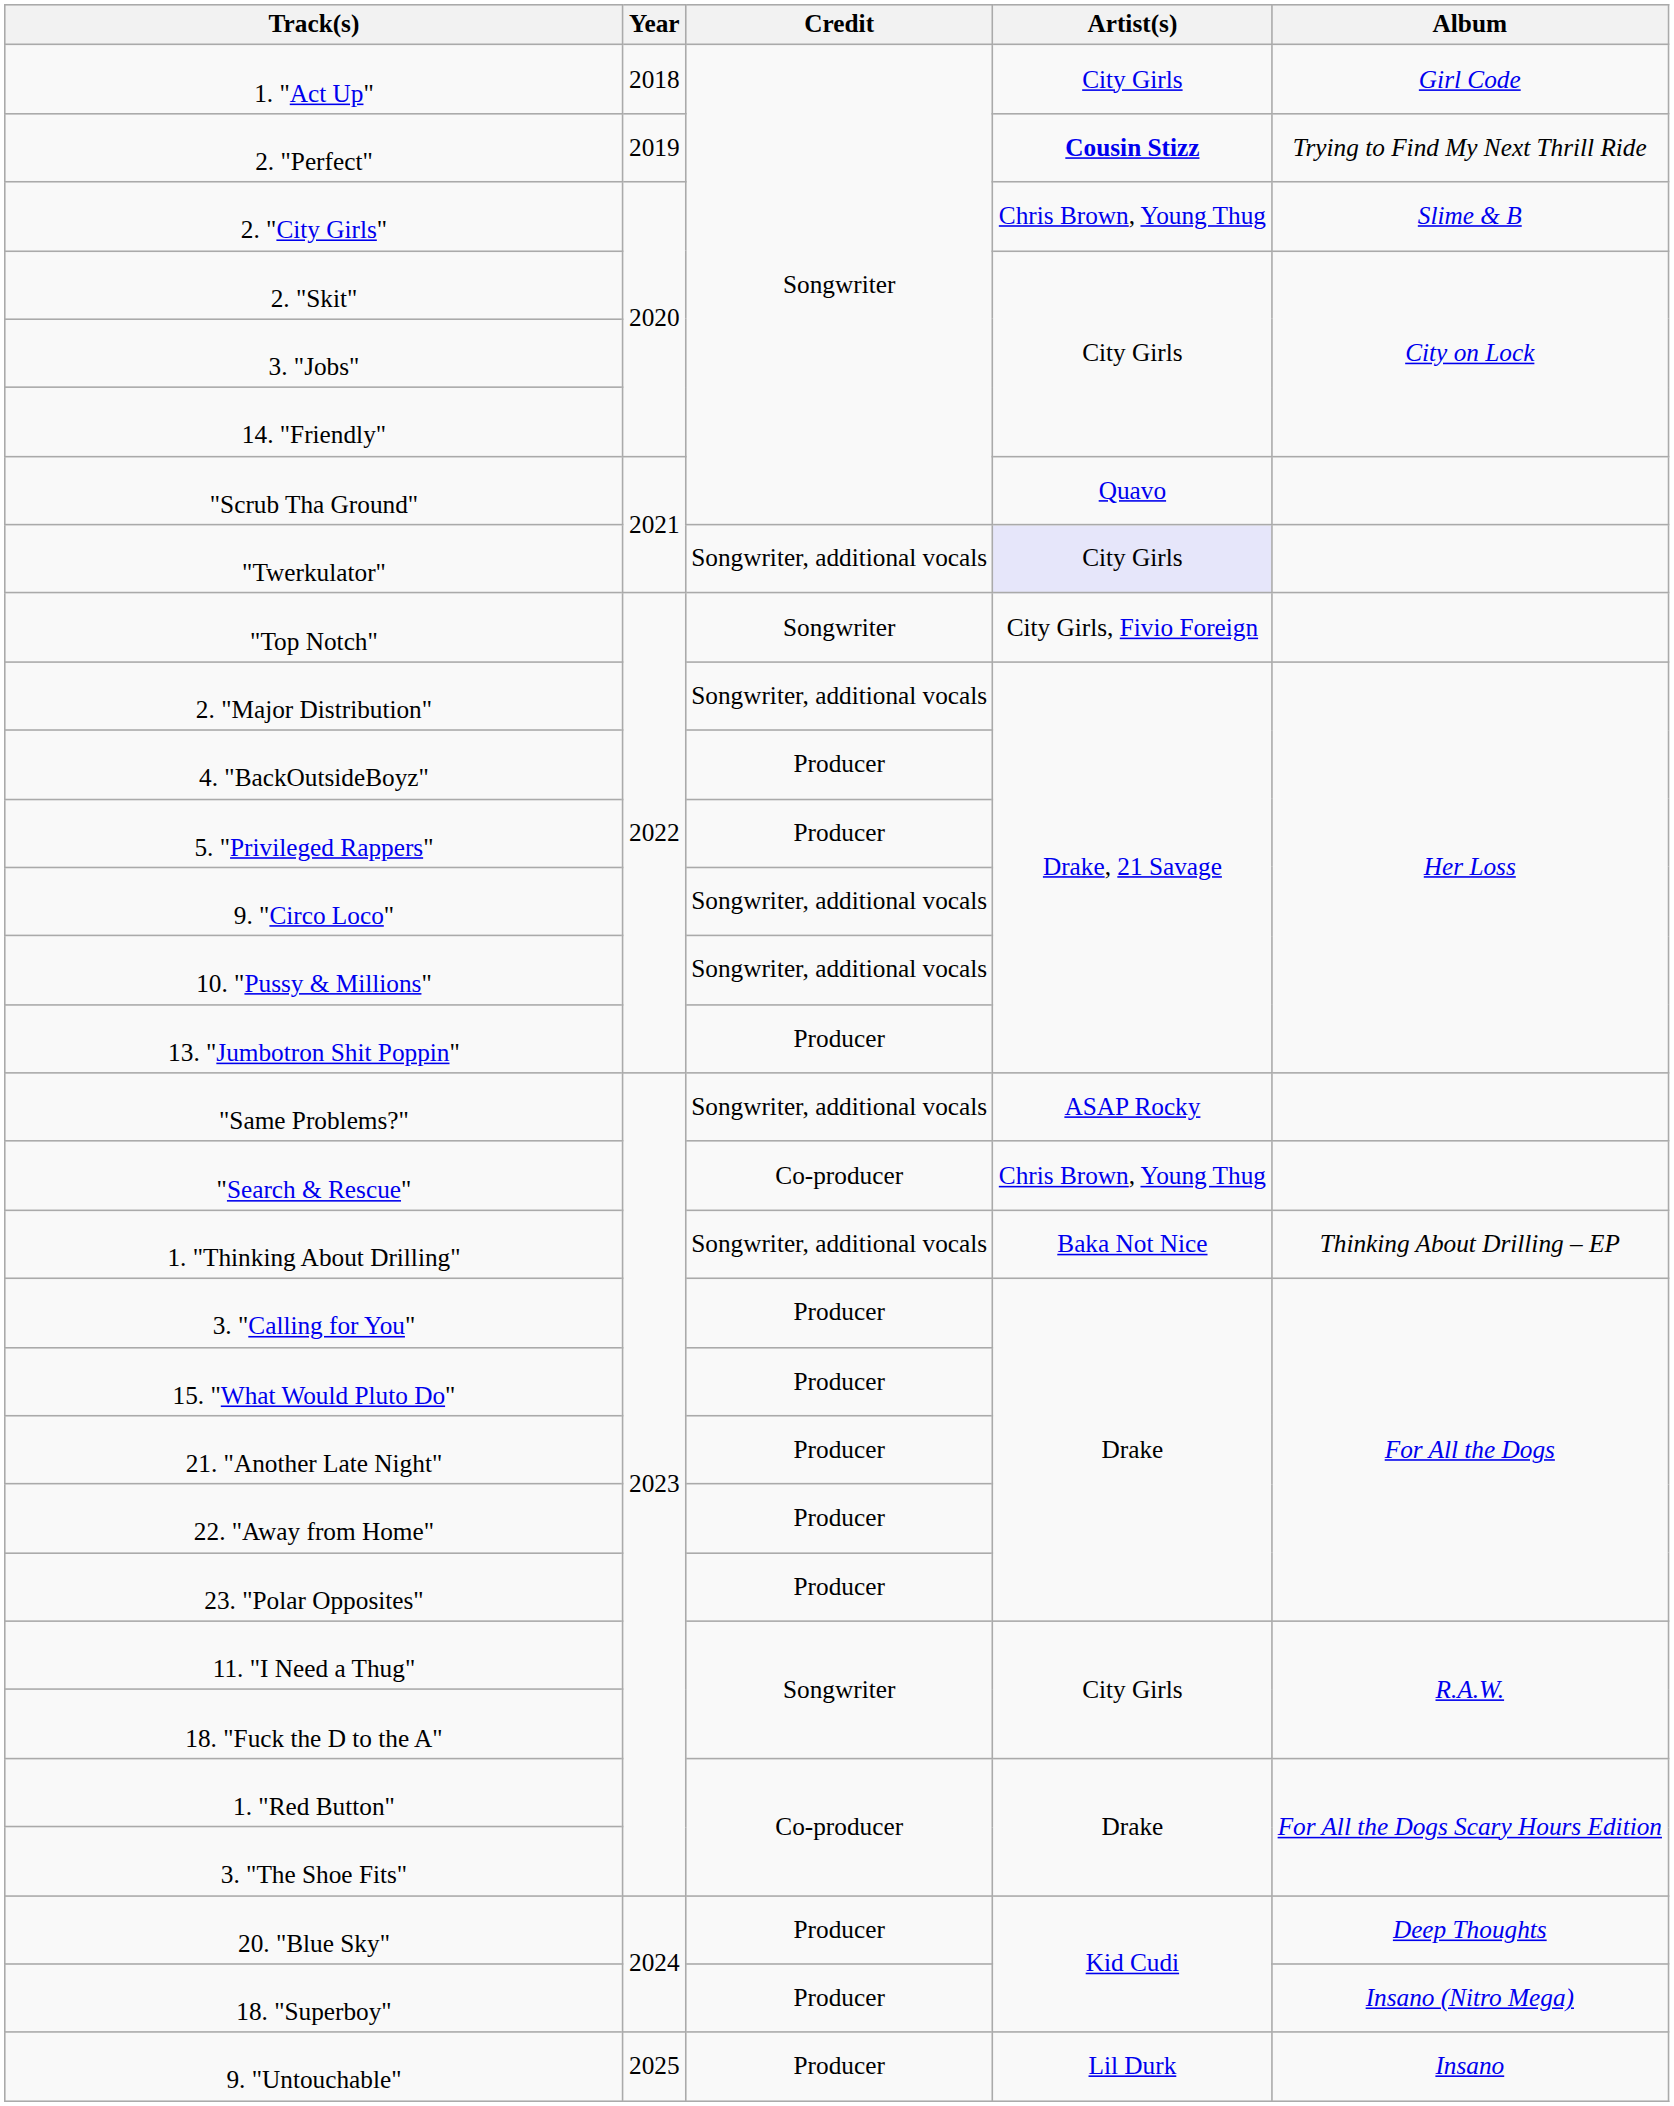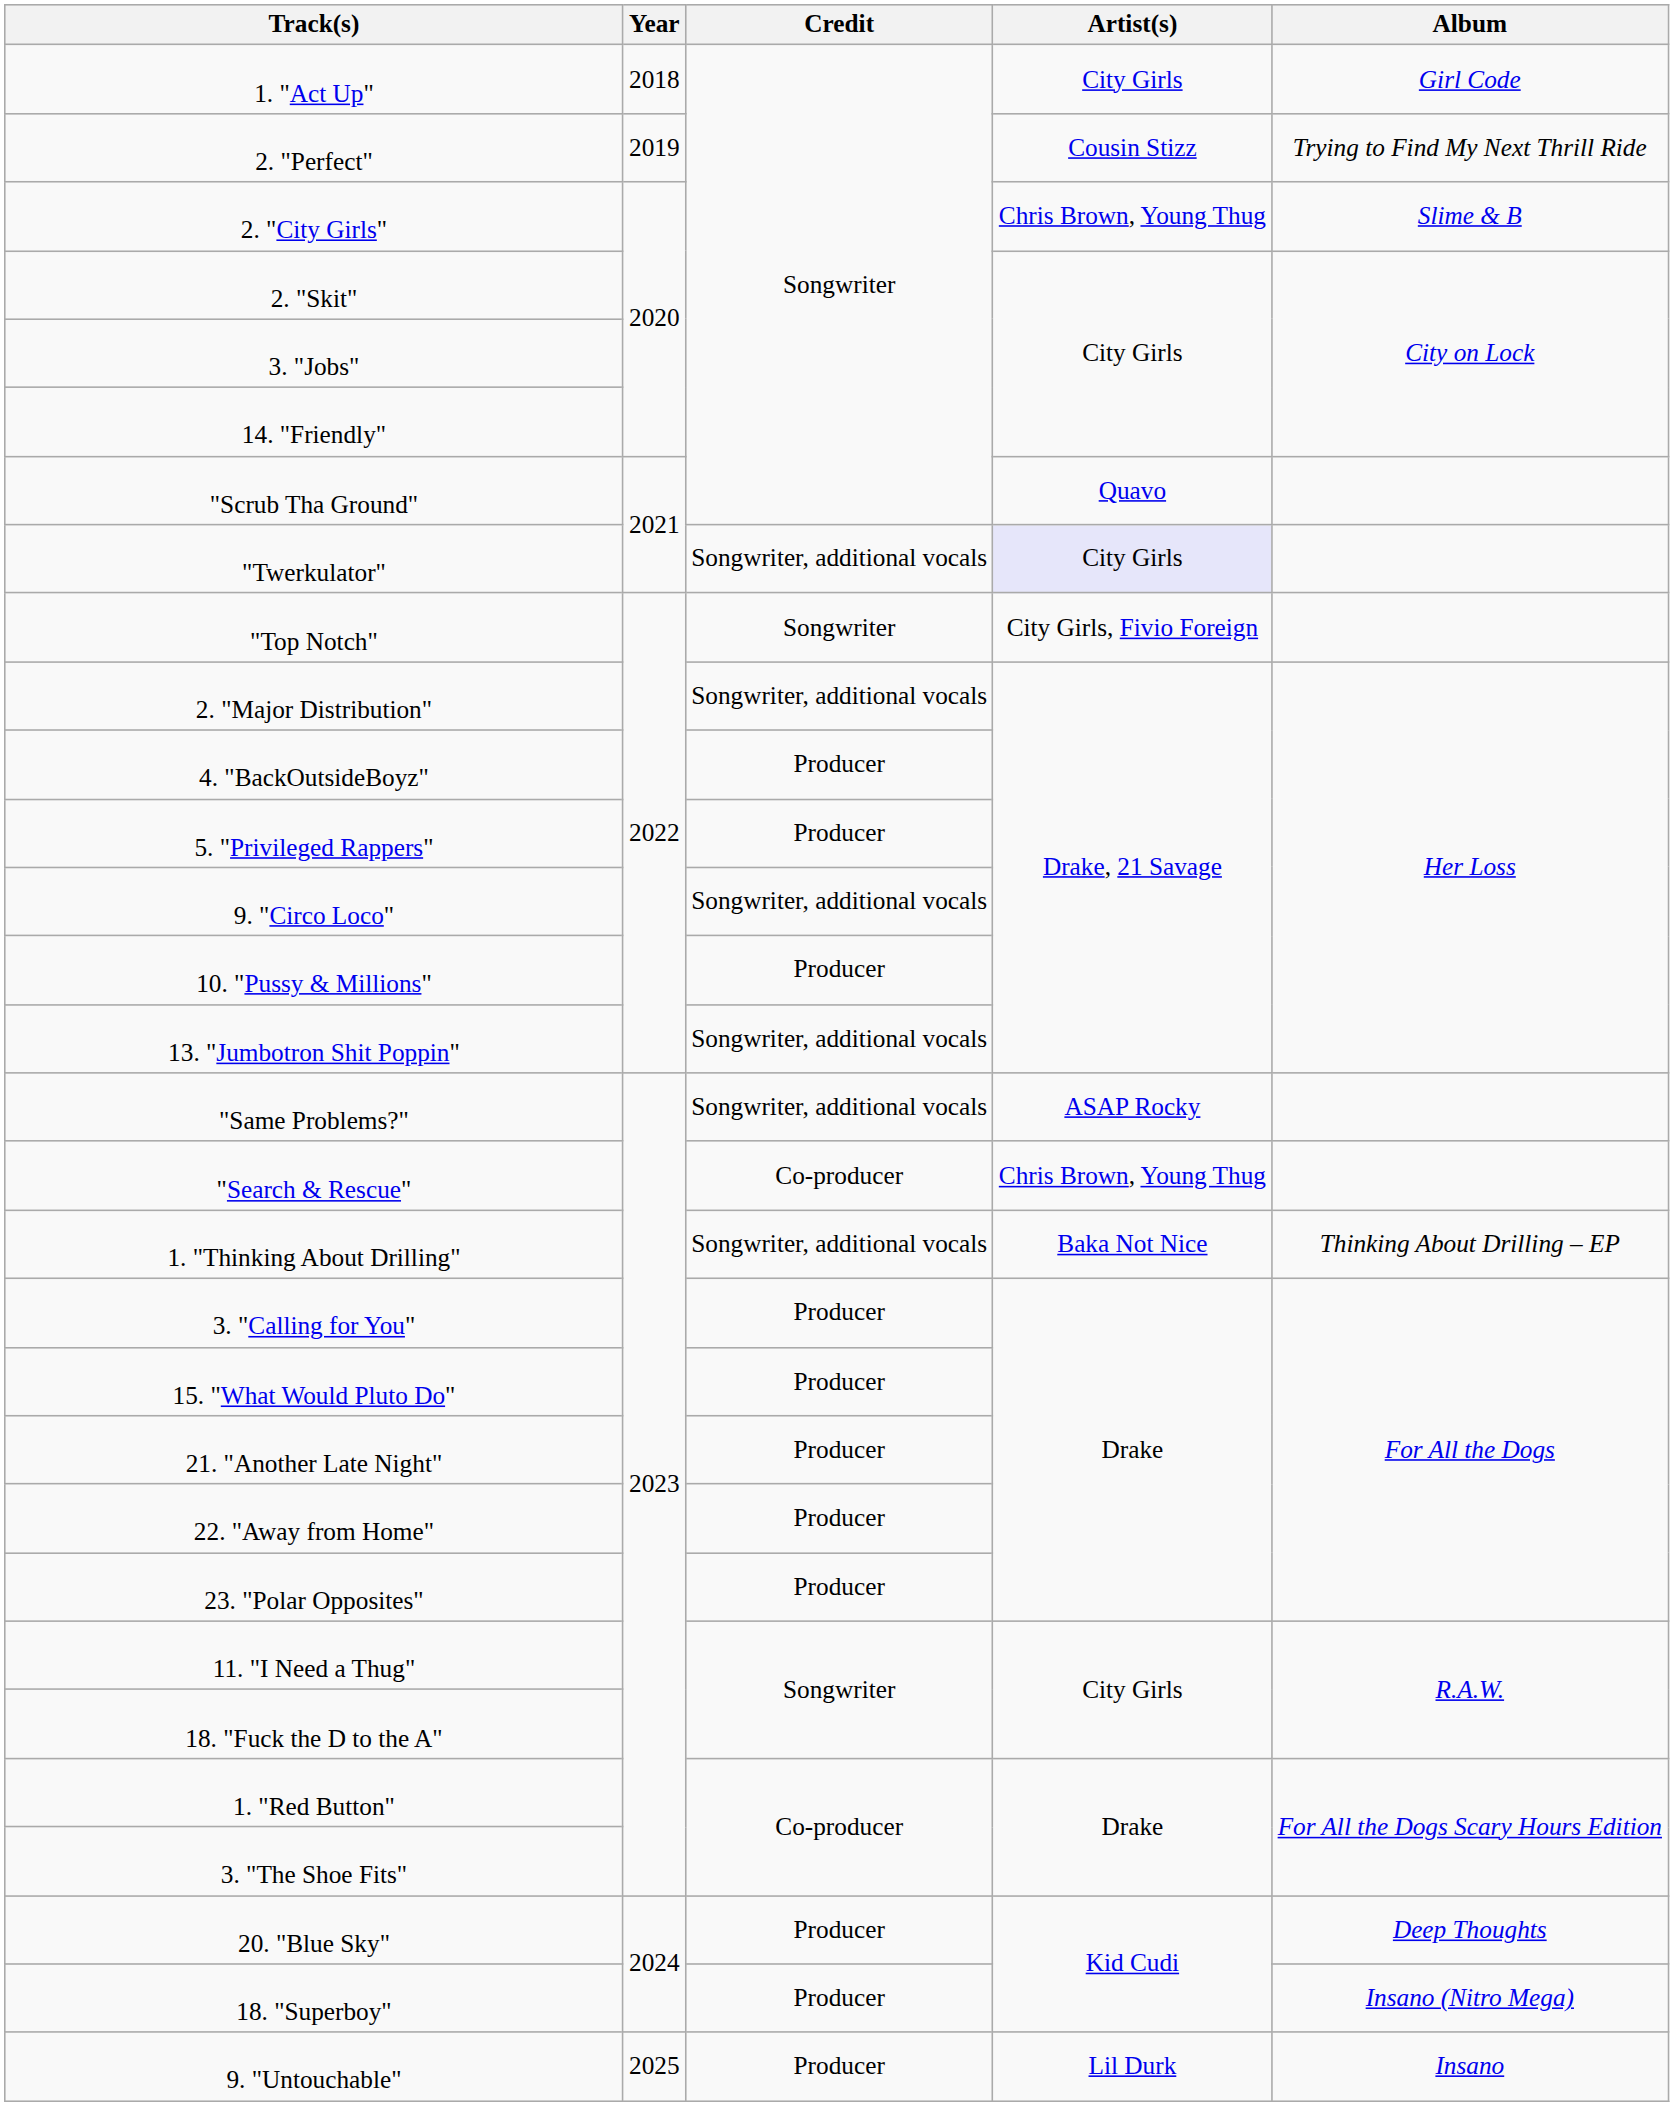 <table class="wikitable plainrowheaders" style="text-align:center;">
 <tr>
 <th scope="col" style="width:24em;">Track(s)</th>
 <th scope="col" style="width:1em;">Year</th>
 <th scope="col">Credit</th>
 <th scope="col">Artist(s)</th>
 <th scope="col">Album</th>
 </tr>
 <tr>
 <td><br>1. "<a href='#'>Act Up</a>"</td>
 <td>2018</td>
 <td rowspan="7">Songwriter</td>
 <td><a href='#'>City Girls</a></td>
 <td><em><a href='#'>Girl Code</a></em></td>
 </tr>
 <tr>
 <td><br>2. "Perfect"<br></td>
 <td>2019</td>
-<td><strong><a href='#'>Cousin Stizz</a></strong></td>
+<td><a href='#'>Cousin Stizz</a></td>
 <td><em>Trying to Find My Next Thrill Ride</em></td>
 </tr>
 <tr>
 <td><br>2. "<a href='#'>City Girls</a>"</td>
 <td rowspan="4">2020</td>
 <td><a href='#'>Chris Brown</a>, <a href='#'>Young Thug</a></td>
 <td><em><a href='#'>Slime & B</a></em></td>
 </tr>
 <tr>
 <td><br>2. "Skit"</td>
 <td rowspan="3">City Girls</td>
 <td rowspan="3"><em><a href='#'>City on Lock</a></em></td>
 </tr>
 <tr>
 <td><br>3. "Jobs"</td>
 </tr>
 <tr>
 <td><br>14. "Friendly"</td>
 </tr>
 <tr>
 <td><br>"Scrub Tha Ground"<br></td>
 <td rowspan="2">2021</td>
 <td><a href='#'>Quavo</a></td>
 <td></td>
 </tr>
 <tr>
 <td><br>"Twerkulator"</td>
 <td>Songwriter, additional vocals</td>
 <td style="background: lavender;">City Girls</td>
 <td></td>
 </tr>
 <tr>
 <td><br>"Top Notch"</td>
 <td rowspan="7">2022</td>
 <td>Songwriter</td>
 <td>City Girls, <a href='#'>Fivio Foreign</a></td>
 <td></td>
 </tr>
 <tr>
 <td><br>2. "Major Distribution"</td>
 <td>Songwriter, additional vocals</td>
 <td rowspan="6"><a href='#'>Drake</a>, <a href='#'>21 Savage</a></td>
 <td rowspan="6"><em><a href='#'>Her Loss</a></em></td>
 </tr>
 <tr>
 <td><br>4. "BackOutsideBoyz"</td>
 <td>Producer </td>
 </tr>
 <tr>
 <td><br>5. "<a href='#'>Privileged Rappers</a>"</td>
 <td>Producer </td>
 </tr>
 <tr>
 <td><br>9. "<a href='#'>Circo Loco</a>"</td>
 <td>Songwriter, additional vocals</td>
 </tr>
 <tr>
 <td><br>10. "<a href='#'>Pussy & Millions</a>"<br></td>
-<td>Songwriter, additional vocals</td>
+<td>Producer </td>
 </tr>
 <tr>
 <td><br>13. "<a href='#'>Jumbotron Shit Poppin</a>"</td>
-<td>Producer </td>
+<td>Songwriter, additional vocals</td>
 </tr>
 <tr>
 <td><br>"Same Problems?"</td>
 <td rowspan="12">2023</td>
 <td>Songwriter, additional vocals</td>
 <td><a href='#'>ASAP Rocky</a></td>
 <td></td>
 </tr>
 <tr>
 <td><br>"<a href='#'>Search & Rescue</a>"</td>
 <td>Co-producer </td>
 <td><a href='#'>Chris Brown</a>, <a href='#'>Young Thug</a></td>
 <td></td>
 </tr>
 <tr>
 <td><br>1. "Thinking About Drilling"</td>
 <td>Songwriter, additional vocals</td>
 <td><a href='#'>Baka Not Nice</a></td>
 <td><em>Thinking About Drilling – EP</em></td>
 </tr>
 <tr>
 <td><br>3. "<a href='#'>Calling for You</a>"<br></td>
 <td>Producer </td>
 <td rowspan="5">Drake</td>
 <td rowspan="5"><em><a href='#'>For All the Dogs</a></em></td>
 </tr>
 <tr>
 <td><br>15. "<a href='#'>What Would Pluto Do</a>"</td>
 <td>Producer </td>
 </tr>
 <tr>
 <td><br>21. "Another Late Night"<br></td>
 <td>Producer </td>
 </tr>
 <tr>
 <td><br>22. "Away from Home"</td>
 <td>Producer </td>
 </tr>
 <tr>
 <td><br>23. "Polar Opposites"</td>
 <td>Producer </td>
 </tr>
 <tr>
 <td><br>11. "I Need a Thug"</td>
 <td rowspan="2">Songwriter</td>
 <td rowspan="2">City Girls</td>
 <td rowspan="2"><em><a href='#'>R.A.W.</a></em></td>
 </tr>
 <tr>
 <td><br>18. "Fuck the D to the A"</td>
 </tr>
 <tr>
 <td><br>1. "Red Button"</td>
 <td rowspan="2">Co-producer </td>
 <td rowspan="2">Drake</td>
 <td rowspan="2"><em><a href='#'>For All the Dogs Scary Hours Edition</a></em></td>
 </tr>
 <tr>
 <td><br>3. "The Shoe Fits"</td>
 </tr>
 <tr>
 <td><br>20. "Blue Sky"</td>
 <td rowspan="2">2024</td>
 <td>Producer </td>
 <td rowspan="2"><a href='#'>Kid Cudi</a></td>
 <td><em><a href='#'>Deep Thoughts</a></em></td>
 </tr>
 <tr>
 <td><br>18. "Superboy"</td>
 <td>Producer </td>
 <td><em><a href='#'>Insano (Nitro Mega)</a></em></td>
 </tr>
 <tr>
 <td><br>9. "Untouchable"</td>
 <td>2025</td>
 <td>Producer </td>
 <td><a href='#'>Lil Durk</a></td>
 <td><em><a href='#'>Insano</a></em></td>
 </tr>
 <tr>
 </tr>
 </table>
